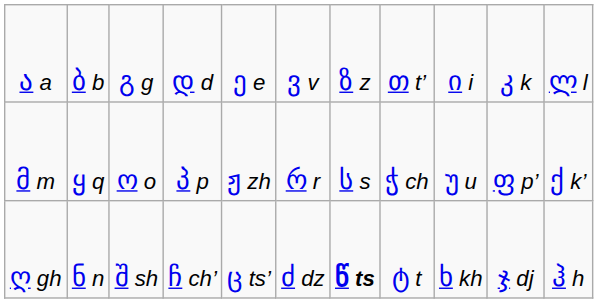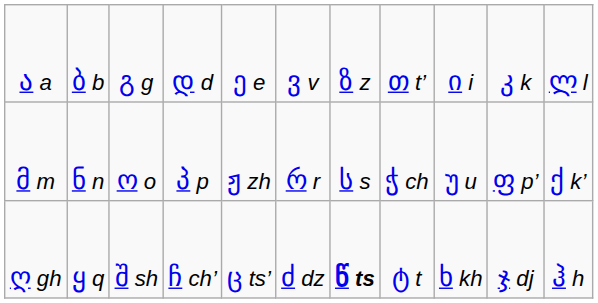 <table class=wikitable>
 <tr align=center>
 <td><br><big></big><br><big><a href='#'>ა</a></big> <em>a</em></td>
 <td><br><big></big><br><big><a href='#'>ბ</a></big> <em>b</em></td>
 <td><br><big></big><br><big><a href='#'>გ</a></big> <em>g</em></td>
 <td><br><big></big><br><big><a href='#'>დ</a></big> <em>d</em></td>
 <td><br><big></big><br><big><a href='#'>ე</a></big> <em>e</em></td>
 <td><br><big></big><br><big><a href='#'>ვ</a></big> <em>v</em></td>
 <td><br><big></big><br><big><a href='#'>ზ</a></big> <em>z</em></td>
 <td><br><big></big><br><big><a href='#'>თ</a></big> <em>t’</em></td>
 <td><br><big></big><br><big><a href='#'>ი</a></big> <em>i</em></td>
 <td><br><big></big><br><big><a href='#'>კ</a></big> <em>k</em></td>
 <td><br><big></big><br><big><a href='#'>ლ</a></big> <em>l</em></td>
 </tr>
 <tr align=center>
 <td><br><big></big><br><big><a href='#'>მ</a></big> <em>m</em></td>
-<td><br><big></big><br><big><a href='#'>ყ</a></big> <em>q</em></td>
+<td><br><big></big><br><big><a href='#'>ნ</a></big> <em>n</em></td>
 <td><br><big></big><br><big><a href='#'>ო</a></big> <em>o</em></td>
 <td><br><big></big><br><big><a href='#'>პ</a></big> <em>p</em></td>
 <td><br><big></big><br><big><a href='#'>ჟ</a></big> <em>zh</em></td>
 <td><br><big></big><br><big><a href='#'>რ</a></big> <em>r</em></td>
 <td><br><big></big><br><big><a href='#'>ს</a></big> <em>s</em></td>
 <td><br><big></big><br><big><a href='#'>ჭ</a></big> <em>ch</em></td>
 <td><br><big></big><br><big><a href='#'>უ</a></big> <em>u</em></td>
 <td><br><big></big><br><big><a href='#'>ფ</a></big> <em>p’</em></td>
 <td><br><big></big><br><big><a href='#'>ქ</a></big> <em>k’</em></td>
 </tr>
 <tr align=center>
 <td><br><big></big><br><big><a href='#'>ღ</a></big> <em>gh</em></td>
-<td><br><big></big><br><big><a href='#'>ნ</a></big> <em>n</em></td>
+<td><br><big></big><br><big><a href='#'>ყ</a></big> <em>q</em></td>
 <td><br><big></big><br><big><a href='#'>შ</a></big> <em>sh</em></td>
 <td><br><big></big><br><big><a href='#'>ჩ</a></big> <em>ch’</em></td>
 <td><br><big></big><br><big><a href='#'>ც</a></big> <em>ts’</em></td>
 <td><br><big></big><br><big><a href='#'>ძ</a></big> <em>dz</em></td>
 <td><strong><br><big></big><br><big><a href='#'>წ</a></big> <em>ts</em></strong></td>
 <td><br><big></big><br><big><a href='#'>ტ</a></big> <em>t</em></td>
 <td><br><big></big><br><big><a href='#'>ხ</a></big> <em>kh</em></td>
 <td><br><big></big><br><big><a href='#'>ჯ</a></big> <em>dj</em></td>
 <td><br><big></big><br><big><a href='#'>ჰ</a></big> <em>h</em></td>
 </tr>
 </table>
